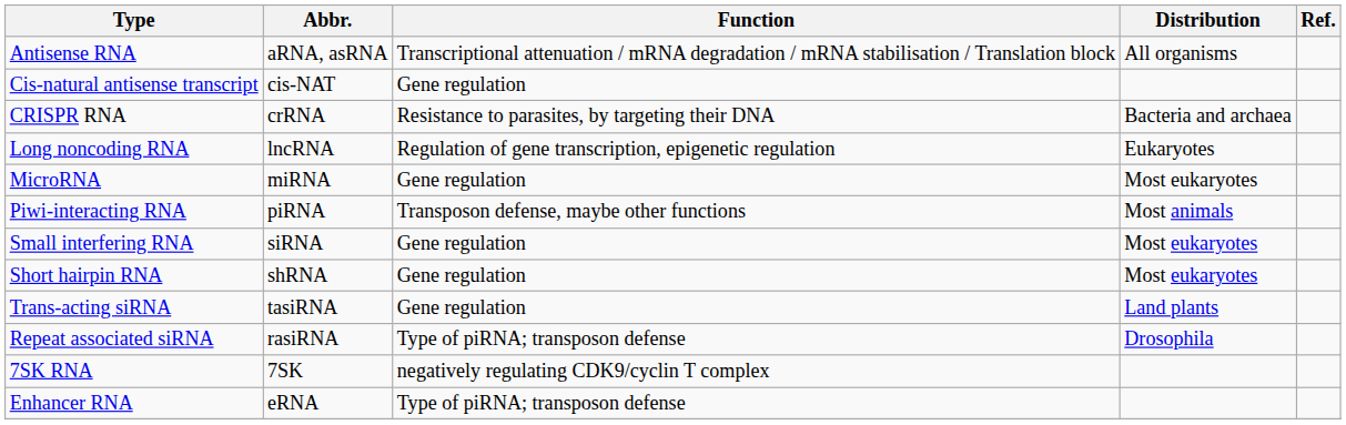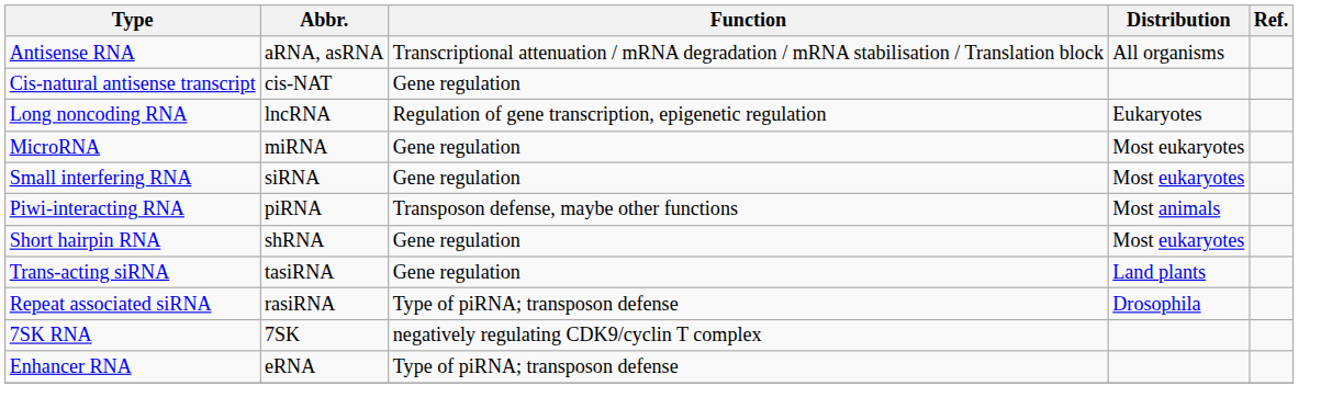 <table class="wikitable sortable">
 <tr>
 <th>Type</th>
 <th>Abbr.</th>
 <th>Function</th>
 <th>Distribution</th>
 <th>Ref.</th>
 </tr>
 <tr>
 <td><a href='#'>Antisense RNA</a></td>
 <td>aRNA, asRNA</td>
 <td>Transcriptional attenuation / mRNA degradation / mRNA stabilisation / Translation block</td>
 <td>All organisms</td>
 <td></td>
 </tr>
 <tr>
 <td><a href='#'>Cis-natural antisense transcript</a></td>
 <td>cis-NAT</td>
 <td>Gene regulation</td>
 <td></td>
 <td></td>
 </tr>
 <tr>
-<td><a href='#'>CRISPR</a> RNA</td>
-<td>crRNA</td>
-<td>Resistance to parasites, by targeting their DNA</td>
-<td>Bacteria and archaea</td>
-<td></td>
-</tr>
-<tr>
 <td><a href='#'>Long noncoding RNA</a></td>
 <td>lncRNA</td>
 <td>Regulation of gene transcription, epigenetic regulation</td>
 <td>Eukaryotes</td>
 <td></td>
 </tr>
 <tr>
 <td><a href='#'>MicroRNA</a></td>
 <td>miRNA</td>
 <td>Gene regulation</td>
 <td>Most eukaryotes</td>
 <td></td>
 </tr>
 <tr>
+<td><a href='#'>Small interfering RNA</a></td>
+<td>siRNA</td>
+<td>Gene regulation</td>
+<td>Most <a href='#'>eukaryotes</a></td>
+<td></td>
+</tr>
+<tr>
 <td><a href='#'>Piwi-interacting RNA</a></td>
 <td>piRNA</td>
 <td>Transposon defense, maybe other functions</td>
 <td>Most <a href='#'>animals</a></td>
-<td></td>
-</tr>
-<tr>
-<td><a href='#'>Small interfering RNA</a></td>
-<td>siRNA</td>
-<td>Gene regulation</td>
-<td>Most <a href='#'>eukaryotes</a></td>
 <td></td>
 </tr>
 <tr>
 <td><a href='#'>Short hairpin RNA</a></td>
 <td>shRNA</td>
 <td>Gene regulation</td>
 <td>Most <a href='#'>eukaryotes</a></td>
 <td></td>
 </tr>
 <tr>
 <td><a href='#'>Trans-acting siRNA</a></td>
 <td>tasiRNA</td>
 <td>Gene regulation</td>
 <td><a href='#'>Land plants</a></td>
 <td></td>
 </tr>
 <tr>
 <td><a href='#'>Repeat associated siRNA</a></td>
 <td>rasiRNA</td>
 <td>Type of piRNA; transposon defense</td>
 <td><a href='#'>Drosophila</a></td>
 <td></td>
 </tr>
 <tr>
 <td><a href='#'>7SK RNA</a></td>
 <td>7SK</td>
 <td>negatively regulating CDK9/cyclin T complex</td>
 <td></td>
 <td></td>
 </tr>
 <tr>
 <td><a href='#'>Enhancer RNA</a></td>
 <td>eRNA</td>
 <td>Type of piRNA; transposon defense</td>
 <td></td>
 <td></td>
 </tr>
 <tr>
 </tr>
 </table>
